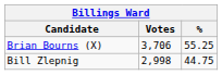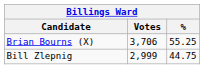 <table class="wikitable">
 <tr>
 <th colspan="3"><a href='#'>Billings Ward</a></th>
 </tr>
 <tr>
 <th style="width: 170px">Candidate</th>
 <th style="width: 50px">Votes</th>
 <th style="width: 40px">%</th>
 </tr>
 <tr>
 <td><a href='#'>Brian Bourns</a> (X)</td>
 <td>3,706</td>
 <td>55.25</td>
 </tr>
 <tr>
 <td>Bill Zlepnig</td>
-<td>2,998</td>
+<td>2,999</td>
 <td>44.75</td>
 </tr>
 </table>
